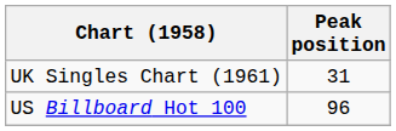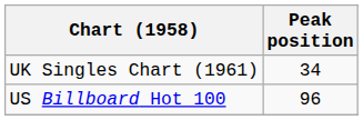 <table class="wikitable sortable">
 <tr>
 <th align="left">Chart (1958)</th>
 <th align="center">Peak<br>position</th>
 </tr>
 <tr>
 <td align="left">UK Singles Chart (1961)</td>
-<td align="center">31</td>
+<td align="center">34</td>
 </tr>
 <tr>
 <td align="left">US <a href='#'><em>Billboard</em> Hot 100</a></td>
 <td align="center">96</td>
 </tr>
 <tr>
 </tr>
 </table>
